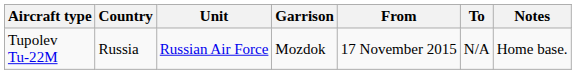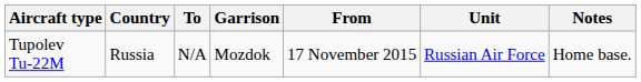 <table class="wikitable">
 <tr>
 <th>Aircraft type</th>
 <th>Country</th>
-<th>Unit</th>
+<th>To</th>
 <th>Garrison</th>
 <th>From</th>
-<th>To</th>
+<th>Unit</th>
 <th>Notes</th>
 </tr>
 <tr>
 <td>Tupolev<br><a href='#'>Tu-22M</a></td>
 <td>Russia</td>
-<td><a href='#'>Russian Air Force</a></td>
+<td>N/A</td>
 <td>Mozdok</td>
 <td>17 November 2015</td>
-<td>N/A</td>
+<td><a href='#'>Russian Air Force</a></td>
 <td>Home base.</td>
 </tr>
 </table>
